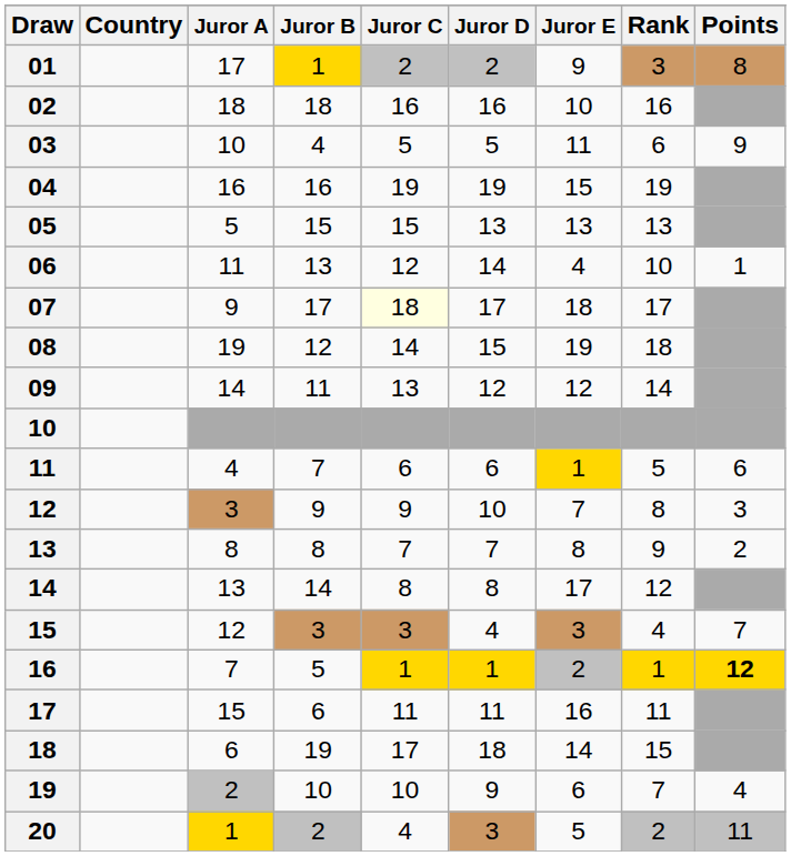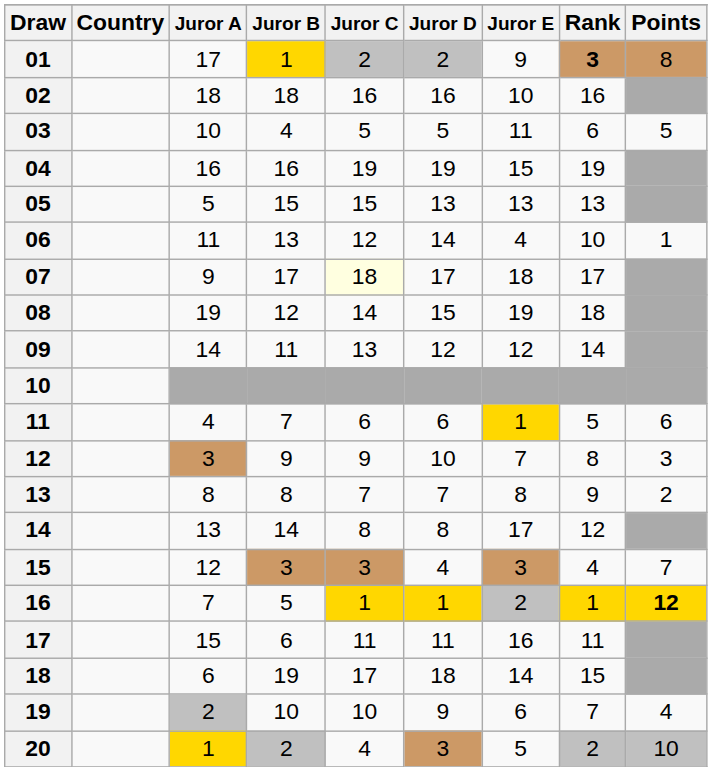 <table class="sortable wikitable collapsible plainrowheaders" style="text-align:center;">
 <tr>
 </tr>
 <tr>
 <th scope="col">Draw</th>
 <th scope="col">Country</th>
 <th scope="col"><small>Juror A</small></th>
 <th scope="col"><small>Juror B</small></th>
 <th scope="col"><small>Juror C</small></th>
 <th scope="col"><small>Juror D</small></th>
 <th scope="col"><small>Juror E</small></th>
 <th scope="col">Rank</th>
 <th scope="col">Points</th>
 </tr>
 <tr>
 <th scope="row" style="text-align:center;">01</th>
 <td style="text-align:left;"></td>
 <td>17</td>
 <td style="background:gold;">1</td>
 <td style="background:silver;">2</td>
 <td style="background:silver;">2</td>
 <td>9</td>
-<td style="background:#CC9966;">3</td>
+<td style="background:#CC9966;"><strong>3</strong></td>
 <td style="background:#CC9966;">8</td>
 </tr>
 <tr>
 <th scope="row" style="text-align:center;">02</th>
 <td style="text-align:left;"></td>
 <td>18</td>
 <td>18</td>
 <td>16</td>
 <td>16</td>
 <td>10</td>
 <td>16</td>
 <td style="background:#AAAAAA;"></td>
 </tr>
 <tr>
 <th scope="row" style="text-align:center;">03</th>
 <td style="text-align:left;"></td>
 <td>10</td>
 <td>4</td>
 <td>5</td>
 <td>5</td>
 <td>11</td>
 <td>6</td>
-<td>9</td>
+<td>5</td>
 </tr>
 <tr>
 <th scope="row" style="text-align:center;">04</th>
 <td style="text-align:left;"></td>
 <td>16</td>
 <td>16</td>
 <td>19</td>
 <td>19</td>
 <td>15</td>
 <td>19</td>
 <td style="background:#AAAAAA;"></td>
 </tr>
 <tr>
 <th scope="row" style="text-align:center;">05</th>
 <td style="text-align:left;"></td>
 <td>5</td>
 <td>15</td>
 <td>15</td>
 <td>13</td>
 <td>13</td>
 <td>13</td>
 <td style="background:#AAAAAA;"></td>
 </tr>
 <tr>
 <th scope="row" style="text-align:center;">06</th>
 <td style="text-align:left;"></td>
 <td>11</td>
 <td>13</td>
 <td>12</td>
 <td>14</td>
 <td>4</td>
 <td>10</td>
 <td>1</td>
 </tr>
 <tr>
 <th scope="row" style="text-align:center;">07</th>
 <td style="text-align:left;"></td>
 <td>9</td>
 <td>17</td>
 <td style="background: lightyellow;">18</td>
 <td>17</td>
 <td>18</td>
 <td>17</td>
 <td style="background:#AAAAAA;"></td>
 </tr>
 <tr>
 <th scope="row" style="text-align:center;">08</th>
 <td style="text-align:left;"></td>
 <td>19</td>
 <td>12</td>
 <td>14</td>
 <td>15</td>
 <td>19</td>
 <td>18</td>
 <td style="background:#AAAAAA;"></td>
 </tr>
 <tr>
 <th scope="row" style="text-align:center;">09</th>
 <td style="text-align:left;"></td>
 <td>14</td>
 <td>11</td>
 <td>13</td>
 <td>12</td>
 <td>12</td>
 <td>14</td>
 <td style="background:#AAAAAA;"></td>
 </tr>
 <tr class="sortbottom">
 <th scope="row" style="text-align:center;">10</th>
 <td style="text-align:left;"></td>
 <td style="background:#AAAAAA;"></td>
 <td style="background:#AAAAAA;"></td>
 <td style="background:#AAAAAA;"></td>
 <td style="background:#AAAAAA;"></td>
 <td style="background:#AAAAAA;"></td>
 <td style="background:#AAAAAA;"></td>
 <td style="background:#AAAAAA;"></td>
 </tr>
 <tr>
 <th scope="row" style="text-align:center;">11</th>
 <td style="text-align:left;"></td>
 <td>4</td>
 <td>7</td>
 <td>6</td>
 <td>6</td>
 <td style="background:gold;">1</td>
 <td>5</td>
 <td>6</td>
 </tr>
 <tr>
 <th scope="row" style="text-align:center;">12</th>
 <td style="text-align:left;"></td>
 <td style="background:#CC9966;">3</td>
 <td>9</td>
 <td>9</td>
 <td>10</td>
 <td>7</td>
 <td>8</td>
 <td>3</td>
 </tr>
 <tr>
 <th scope="row" style="text-align:center;">13</th>
 <td style="text-align:left;"></td>
 <td>8</td>
 <td>8</td>
 <td>7</td>
 <td>7</td>
 <td>8</td>
 <td>9</td>
 <td>2</td>
 </tr>
 <tr>
 <th scope="row" style="text-align:center;">14</th>
 <td style="text-align:left;"></td>
 <td>13</td>
 <td>14</td>
 <td>8</td>
 <td>8</td>
 <td>17</td>
 <td>12</td>
 <td style="background:#AAAAAA;"></td>
 </tr>
 <tr>
 <th scope="row" style="text-align:center;">15</th>
 <td style="text-align:left;"></td>
 <td>12</td>
 <td style="background:#CC9966;">3</td>
 <td style="background:#CC9966;">3</td>
 <td>4</td>
 <td style="background:#CC9966;">3</td>
 <td>4</td>
 <td>7</td>
 </tr>
 <tr>
 <th scope="row" style="text-align:center;">16</th>
 <td style="text-align:left;"></td>
 <td>7</td>
 <td>5</td>
 <td style="background:gold;">1</td>
 <td style="background:gold;">1</td>
 <td style="background:silver;">2</td>
 <td style="background:gold;">1</td>
 <td style="background:gold;"><strong>12</strong></td>
 </tr>
 <tr>
 <th scope="row" style="text-align:center;">17</th>
 <td style="text-align:left;"></td>
 <td>15</td>
 <td>6</td>
 <td>11</td>
 <td>11</td>
 <td>16</td>
 <td>11</td>
 <td style="background:#AAAAAA;"></td>
 </tr>
 <tr>
 <th scope="row" style="text-align:center;">18</th>
 <td style="text-align:left;"></td>
 <td>6</td>
 <td>19</td>
 <td>17</td>
 <td>18</td>
 <td>14</td>
 <td>15</td>
 <td style="background:#AAAAAA;"></td>
 </tr>
 <tr>
 <th scope="row" style="text-align:center;">19</th>
 <td style="text-align:left;"></td>
 <td style="background:silver;">2</td>
 <td>10</td>
 <td>10</td>
 <td>9</td>
 <td>6</td>
 <td>7</td>
 <td>4</td>
 </tr>
 <tr>
 <th scope="row" style="text-align:center;">20</th>
 <td style="text-align:left;"></td>
 <td style="background:gold;">1</td>
 <td style="background:silver;">2</td>
 <td>4</td>
 <td style="background:#CC9966;">3</td>
 <td>5</td>
 <td style="background:silver;">2</td>
-<td style="background:silver;">11</td>
+<td style="background:silver;">10</td>
 </tr>
 </table>
